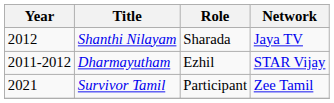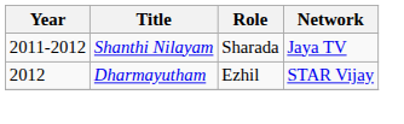 <table Class ="wikitable sortable">
 <tr>
 <th>Year</th>
 <th>Title</th>
 <th>Role</th>
 <th>Network</th>
 </tr>
 <tr>
-<td>2012</td>
+<td>2011-2012</td>
 <td><em><a href='#'>Shanthi Nilayam</a></em></td>
 <td>Sharada</td>
 <td><a href='#'>Jaya TV</a></td>
 </tr>
 <tr>
-<td>2011-2012</td>
+<td>2012</td>
 <td><em><a href='#'>Dharmayutham</a></em></td>
 <td>Ezhil</td>
 <td><a href='#'>STAR Vijay</a></td>
 </tr>
 <tr>
-<td>2021</td>
-<td><em><a href='#'>Survivor Tamil</a></em></td>
-<td>Participant</td>
-<td><a href='#'>Zee Tamil</a></td>
-</tr>
-<tr>
 </tr>
 </table>
